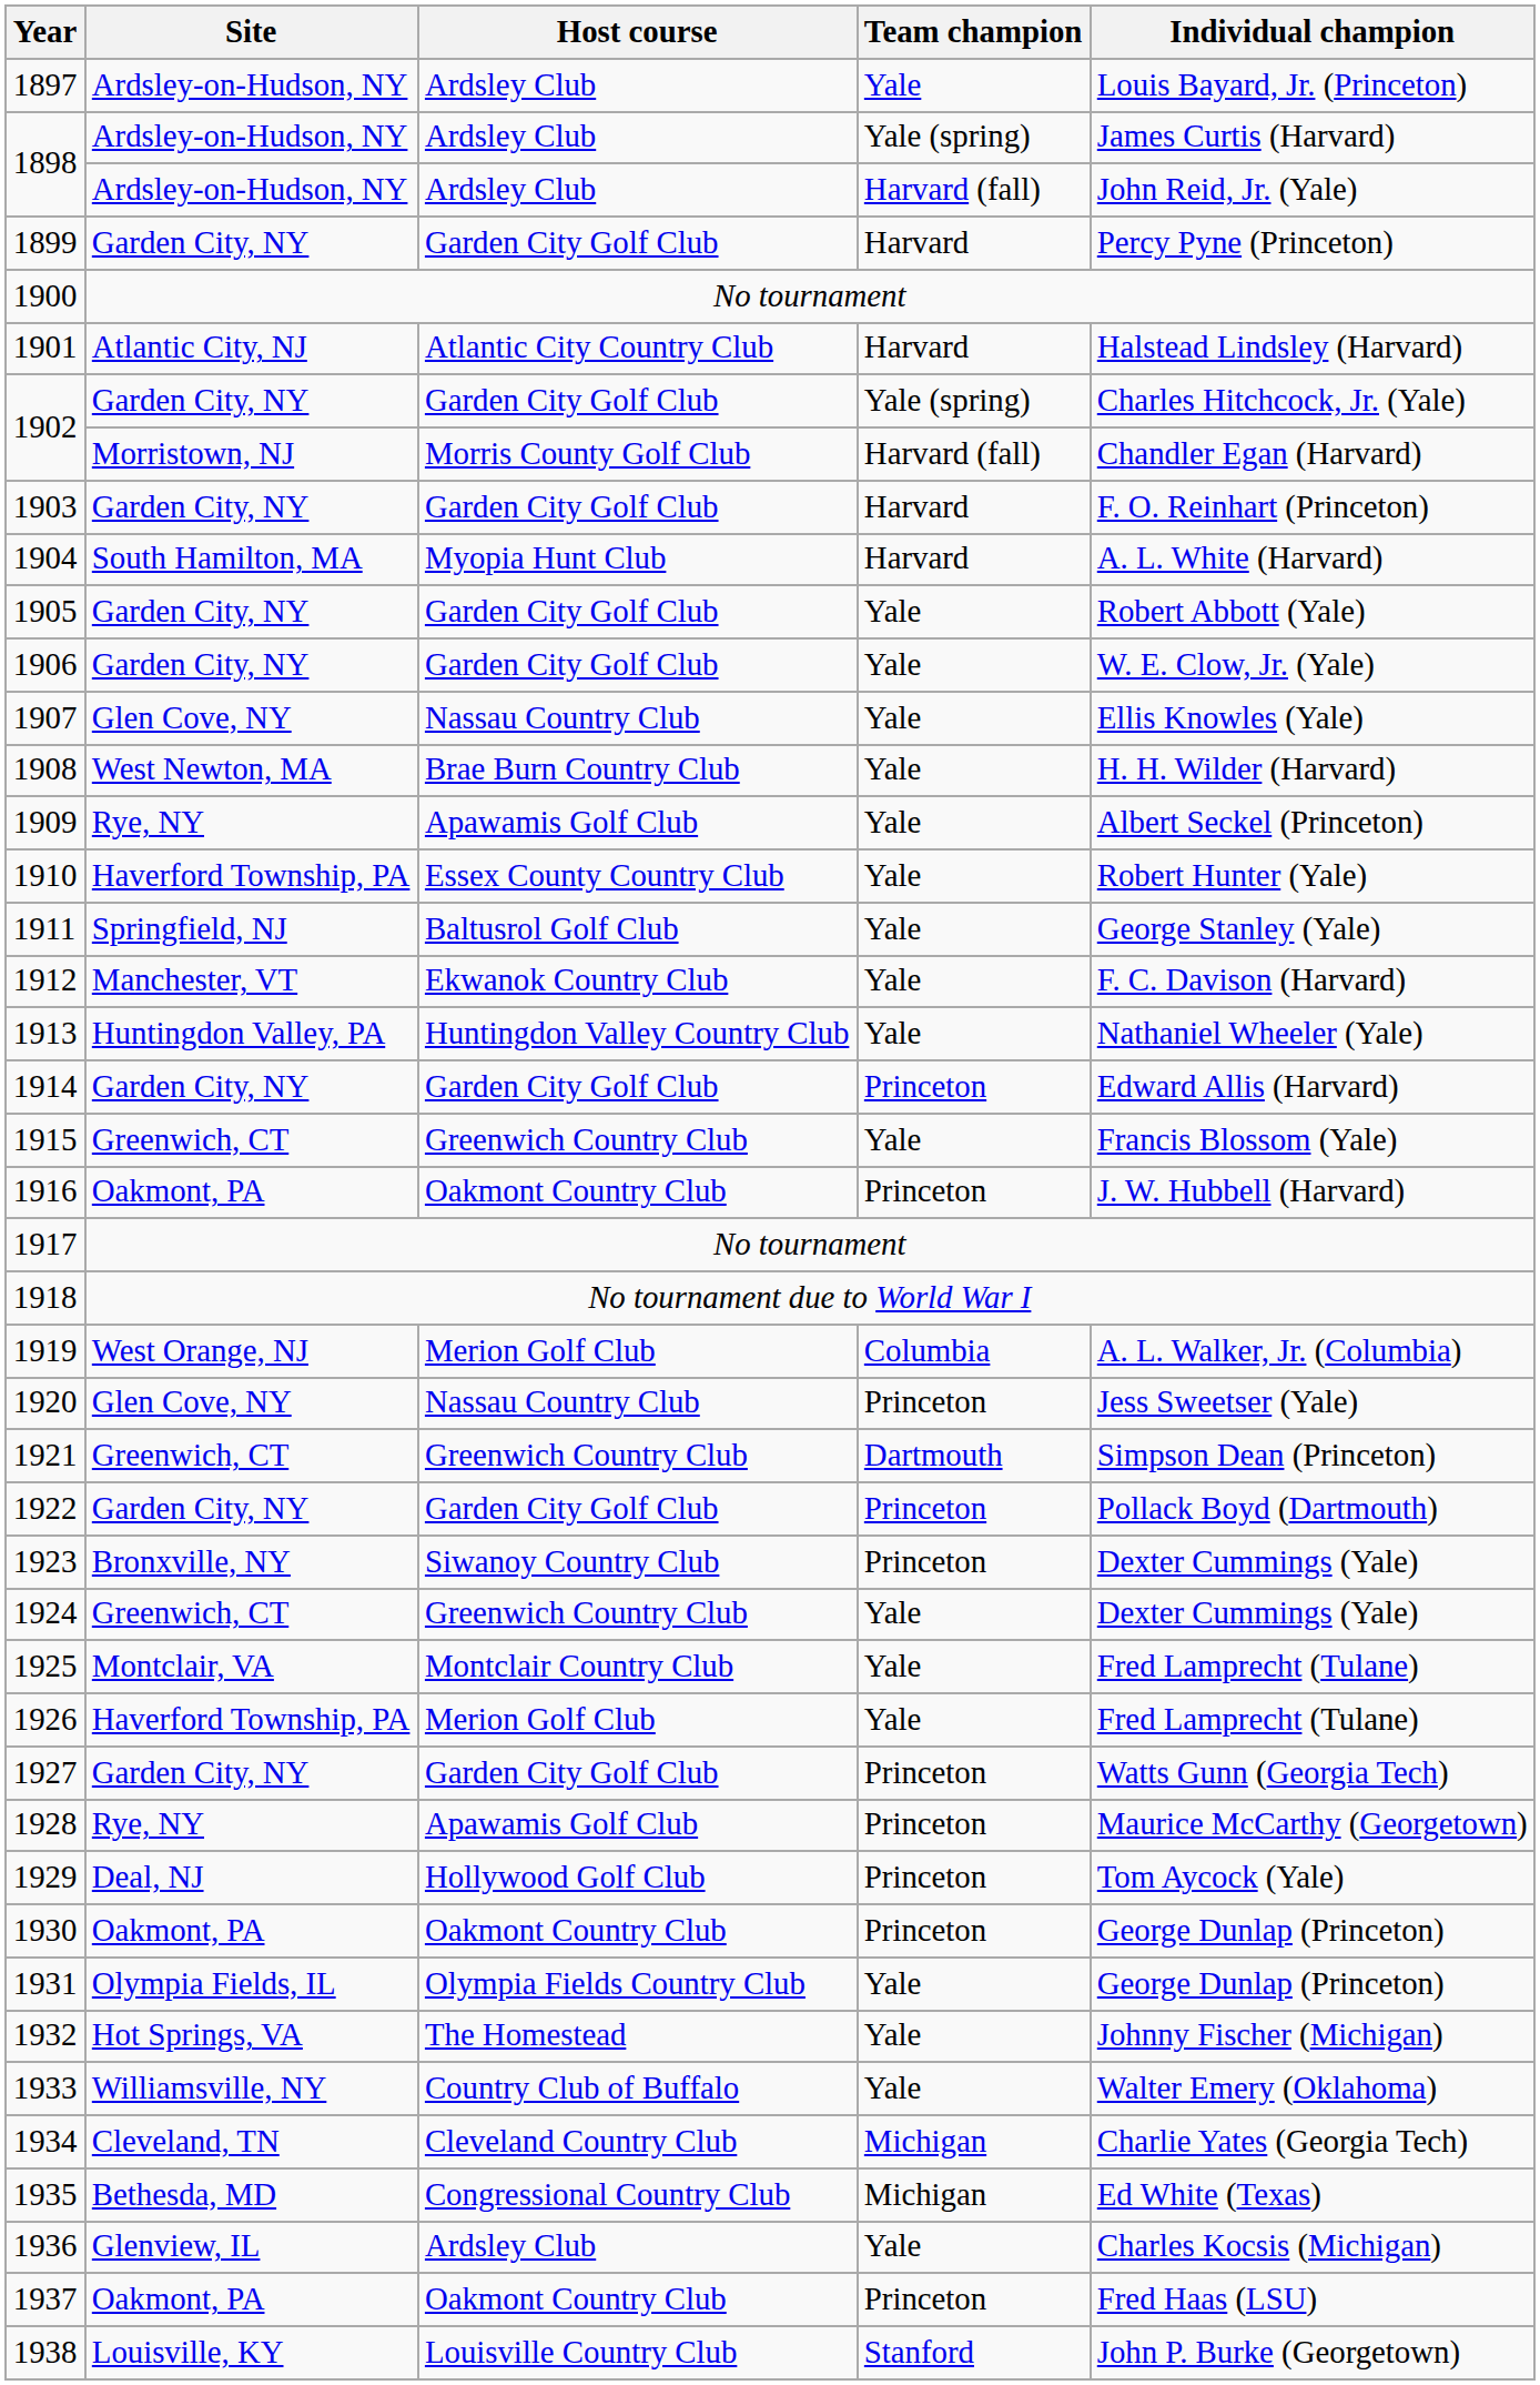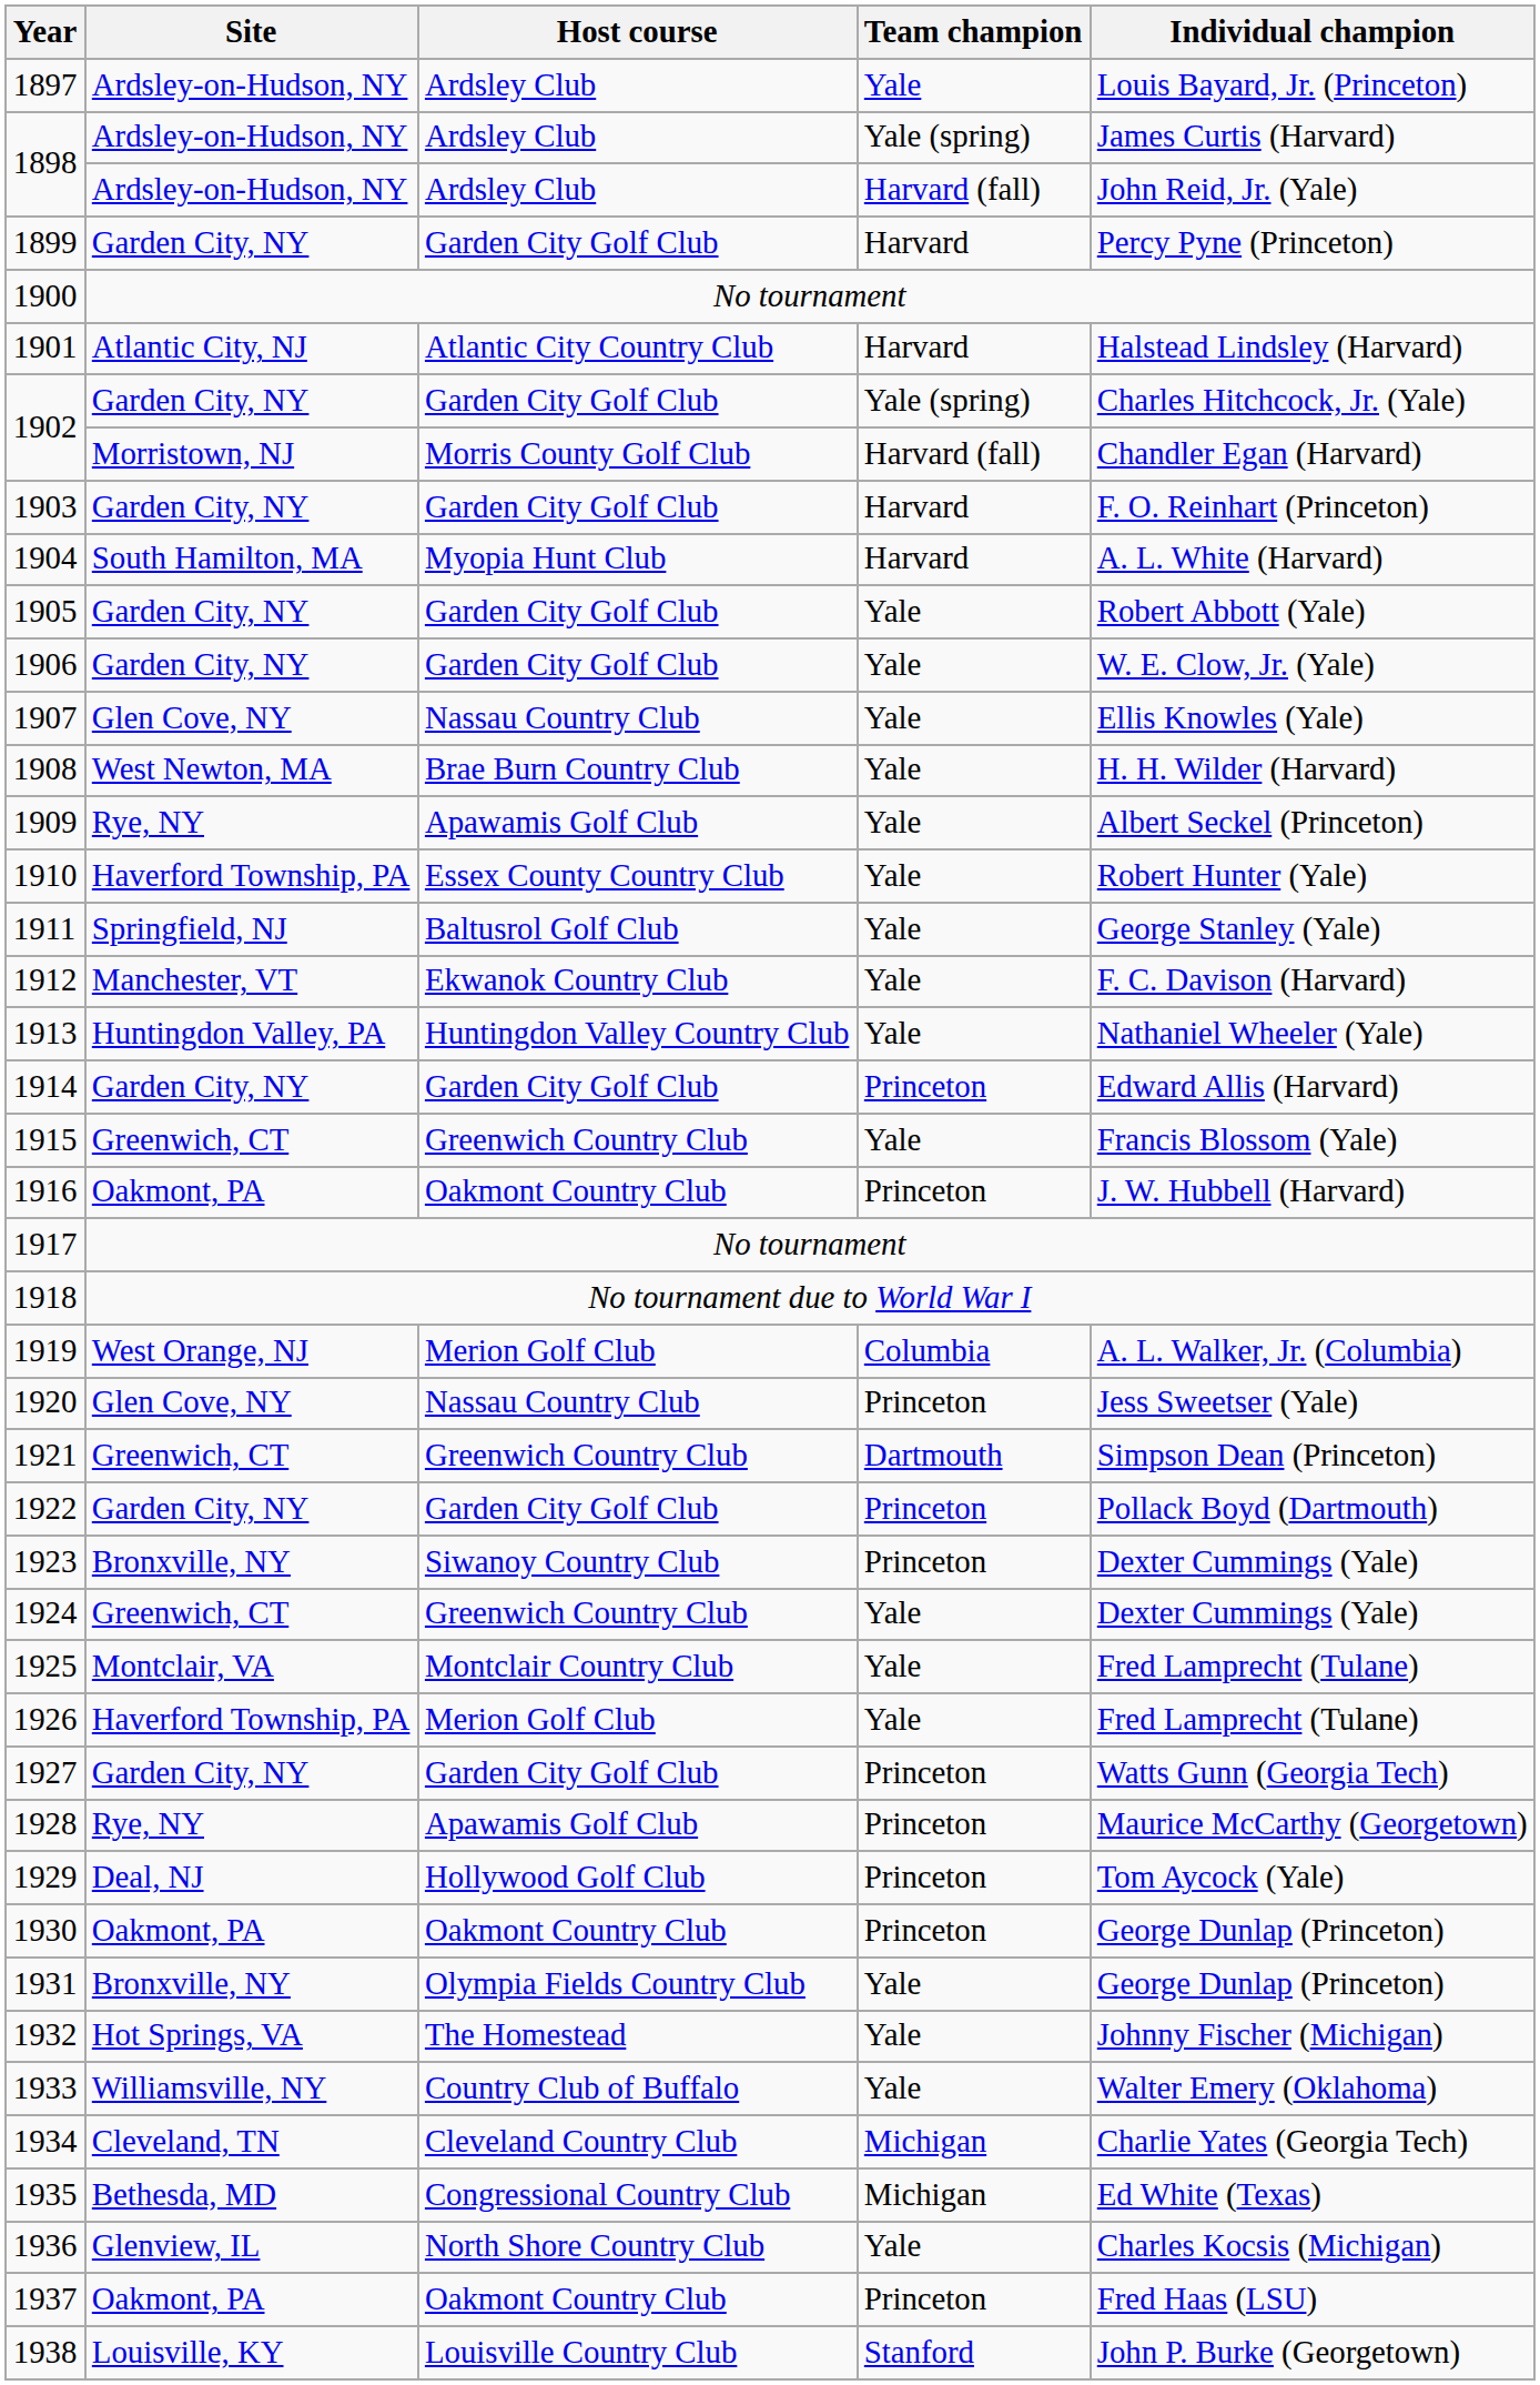 <table class="wikitable" style="font-size:90%;">
 <tr>
 <th>Year</th>
 <th>Site</th>
 <th>Host course</th>
 <th>Team champion</th>
 <th>Individual champion</th>
 </tr>
 <tr>
 <td>1897</td>
 <td><a href='#'>Ardsley-on-Hudson, NY</a></td>
 <td><a href='#'>Ardsley Club</a></td>
 <td><a href='#'>Yale</a></td>
 <td><a href='#'>Louis Bayard, Jr.</a> (<a href='#'>Princeton</a>)</td>
 </tr>
 <tr>
 <td rowspan=2>1898</td>
 <td><a href='#'>Ardsley-on-Hudson, NY</a></td>
 <td><a href='#'>Ardsley Club</a></td>
 <td>Yale (spring)</td>
 <td><a href='#'>James Curtis</a> (Harvard)</td>
 </tr>
 <tr>
 <td><a href='#'>Ardsley-on-Hudson, NY</a></td>
 <td><a href='#'>Ardsley Club</a></td>
 <td><a href='#'>Harvard</a> (fall)</td>
 <td><a href='#'>John Reid, Jr.</a> (Yale)</td>
 </tr>
 <tr>
 <td>1899</td>
 <td><a href='#'>Garden City, NY</a></td>
 <td><a href='#'>Garden City Golf Club</a></td>
 <td>Harvard</td>
 <td><a href='#'>Percy Pyne</a> (Princeton)</td>
 </tr>
 <tr>
 <td>1900</td>
 <td colspan=5 align=center><em>No tournament</em></td>
 </tr>
 <tr>
 <td>1901</td>
 <td><a href='#'>Atlantic City, NJ</a></td>
 <td><a href='#'>Atlantic City Country Club</a></td>
 <td>Harvard</td>
 <td><a href='#'>Halstead Lindsley</a> (Harvard)</td>
 </tr>
 <tr>
 <td rowspan=2>1902</td>
 <td><a href='#'>Garden City, NY</a></td>
 <td><a href='#'>Garden City Golf Club</a></td>
 <td>Yale (spring)</td>
 <td><a href='#'>Charles Hitchcock, Jr.</a> (Yale)</td>
 </tr>
 <tr>
 <td><a href='#'>Morristown, NJ</a></td>
 <td><a href='#'>Morris County Golf Club</a></td>
 <td>Harvard (fall)</td>
 <td><a href='#'>Chandler Egan</a> (Harvard)</td>
 </tr>
 <tr>
 <td>1903</td>
 <td><a href='#'>Garden City, NY</a></td>
 <td><a href='#'>Garden City Golf Club</a></td>
 <td>Harvard</td>
 <td><a href='#'>F. O. Reinhart</a> (Princeton)</td>
 </tr>
 <tr>
 <td>1904</td>
 <td><a href='#'>South Hamilton, MA</a></td>
 <td><a href='#'>Myopia Hunt Club</a></td>
 <td>Harvard</td>
 <td><a href='#'>A. L. White</a> (Harvard)</td>
 </tr>
 <tr>
 <td>1905</td>
 <td><a href='#'>Garden City, NY</a></td>
 <td><a href='#'>Garden City Golf Club</a></td>
 <td>Yale</td>
 <td><a href='#'>Robert Abbott</a> (Yale)</td>
 </tr>
 <tr>
 <td>1906</td>
 <td><a href='#'>Garden City, NY</a></td>
 <td><a href='#'>Garden City Golf Club</a></td>
 <td>Yale</td>
 <td><a href='#'>W. E. Clow, Jr.</a> (Yale)</td>
 </tr>
 <tr>
 <td>1907</td>
 <td><a href='#'>Glen Cove, NY</a></td>
 <td><a href='#'>Nassau Country Club</a></td>
 <td>Yale</td>
 <td><a href='#'>Ellis Knowles</a> (Yale)</td>
 </tr>
 <tr>
 <td>1908</td>
 <td><a href='#'>West Newton, MA</a></td>
 <td><a href='#'>Brae Burn Country Club</a></td>
 <td>Yale</td>
 <td><a href='#'>H. H. Wilder</a> (Harvard)</td>
 </tr>
 <tr>
 <td>1909</td>
 <td><a href='#'>Rye, NY</a></td>
 <td><a href='#'>Apawamis Golf Club</a></td>
 <td>Yale</td>
 <td><a href='#'>Albert Seckel</a> (Princeton)</td>
 </tr>
 <tr>
 <td>1910</td>
 <td><a href='#'>Haverford Township, PA</a></td>
 <td><a href='#'>Essex County Country Club</a></td>
 <td>Yale</td>
 <td><a href='#'>Robert Hunter</a> (Yale)</td>
 </tr>
 <tr>
 <td>1911</td>
 <td><a href='#'>Springfield, NJ</a></td>
 <td><a href='#'>Baltusrol Golf Club</a></td>
 <td>Yale</td>
 <td><a href='#'>George Stanley</a> (Yale)</td>
 </tr>
 <tr>
 <td>1912</td>
 <td><a href='#'>Manchester, VT</a></td>
 <td><a href='#'>Ekwanok Country Club</a></td>
 <td>Yale</td>
 <td><a href='#'>F. C. Davison</a> (Harvard)</td>
 </tr>
 <tr>
 <td>1913</td>
 <td><a href='#'>Huntingdon Valley, PA</a></td>
 <td><a href='#'>Huntingdon Valley Country Club</a></td>
 <td>Yale</td>
 <td><a href='#'>Nathaniel Wheeler</a> (Yale)</td>
 </tr>
 <tr>
 <td>1914</td>
 <td><a href='#'>Garden City, NY</a></td>
 <td><a href='#'>Garden City Golf Club</a></td>
 <td><a href='#'>Princeton</a></td>
 <td><a href='#'>Edward Allis</a> (Harvard)</td>
 </tr>
 <tr>
 <td>1915</td>
 <td><a href='#'>Greenwich, CT</a></td>
 <td><a href='#'>Greenwich Country Club</a></td>
 <td>Yale</td>
 <td><a href='#'>Francis Blossom</a> (Yale)</td>
 </tr>
 <tr>
 <td>1916</td>
 <td><a href='#'>Oakmont, PA</a></td>
 <td><a href='#'>Oakmont Country Club</a></td>
 <td>Princeton</td>
 <td><a href='#'>J. W. Hubbell</a> (Harvard)</td>
 </tr>
 <tr>
 <td>1917</td>
 <td colspan=5 align=center><em>No tournament</em></td>
 </tr>
 <tr>
 <td>1918</td>
 <td colspan=5 align=center><em>No tournament due to <a href='#'>World War I</a></em></td>
 </tr>
 <tr>
 <td>1919</td>
 <td><a href='#'>West Orange, NJ</a></td>
 <td><a href='#'>Merion Golf Club</a></td>
 <td><a href='#'>Columbia</a></td>
 <td><a href='#'>A. L. Walker, Jr.</a> (<a href='#'>Columbia</a>)</td>
 </tr>
 <tr>
 <td>1920</td>
 <td><a href='#'>Glen Cove, NY</a></td>
 <td><a href='#'>Nassau Country Club</a></td>
 <td>Princeton</td>
 <td><a href='#'>Jess Sweetser</a> (Yale)</td>
 </tr>
 <tr>
 <td>1921</td>
 <td><a href='#'>Greenwich, CT</a></td>
 <td><a href='#'>Greenwich Country Club</a></td>
 <td><a href='#'>Dartmouth</a></td>
 <td><a href='#'>Simpson Dean</a> (Princeton)</td>
 </tr>
 <tr>
 <td>1922</td>
 <td><a href='#'>Garden City, NY</a></td>
 <td><a href='#'>Garden City Golf Club</a></td>
 <td><a href='#'>Princeton</a></td>
 <td><a href='#'>Pollack Boyd</a> (<a href='#'>Dartmouth</a>)</td>
 </tr>
 <tr>
 <td>1923</td>
 <td><a href='#'>Bronxville, NY</a></td>
 <td><a href='#'>Siwanoy Country Club</a></td>
 <td>Princeton</td>
 <td><a href='#'>Dexter Cummings</a> (Yale)</td>
 </tr>
 <tr>
 <td>1924</td>
 <td><a href='#'>Greenwich, CT</a></td>
 <td><a href='#'>Greenwich Country Club</a></td>
 <td>Yale</td>
 <td><a href='#'>Dexter Cummings</a> (Yale)</td>
 </tr>
 <tr>
 <td>1925</td>
 <td><a href='#'>Montclair, VA</a></td>
 <td><a href='#'>Montclair Country Club</a></td>
 <td>Yale</td>
 <td><a href='#'>Fred Lamprecht</a> (<a href='#'>Tulane</a>)</td>
 </tr>
 <tr>
 <td>1926</td>
 <td><a href='#'>Haverford Township, PA</a></td>
 <td><a href='#'>Merion Golf Club</a></td>
 <td>Yale</td>
 <td><a href='#'>Fred Lamprecht</a> (Tulane)</td>
 </tr>
 <tr>
 <td>1927</td>
 <td><a href='#'>Garden City, NY</a></td>
 <td><a href='#'>Garden City Golf Club</a></td>
 <td>Princeton</td>
 <td><a href='#'>Watts Gunn</a> (<a href='#'>Georgia Tech</a>)</td>
 </tr>
 <tr>
 <td>1928</td>
 <td><a href='#'>Rye, NY</a></td>
 <td><a href='#'>Apawamis Golf Club</a></td>
 <td>Princeton</td>
 <td><a href='#'>Maurice McCarthy</a> (<a href='#'>Georgetown</a>)</td>
 </tr>
 <tr>
 <td>1929</td>
 <td><a href='#'>Deal, NJ</a></td>
 <td><a href='#'>Hollywood Golf Club</a></td>
 <td>Princeton</td>
 <td><a href='#'>Tom Aycock</a> (Yale)</td>
 </tr>
 <tr>
 <td>1930</td>
 <td><a href='#'>Oakmont, PA</a></td>
 <td><a href='#'>Oakmont Country Club</a></td>
 <td>Princeton</td>
 <td><a href='#'>George Dunlap</a> (Princeton)</td>
 </tr>
 <tr>
 <td>1931</td>
-<td><a href='#'>Olympia Fields, IL</a></td>
+<td><a href='#'>Bronxville, NY</a></td>
 <td><a href='#'>Olympia Fields Country Club</a></td>
 <td>Yale</td>
 <td><a href='#'>George Dunlap</a> (Princeton)</td>
 </tr>
 <tr>
 <td>1932</td>
 <td><a href='#'>Hot Springs, VA</a></td>
 <td><a href='#'>The Homestead</a></td>
 <td>Yale</td>
 <td><a href='#'>Johnny Fischer</a> (<a href='#'>Michigan</a>)</td>
 </tr>
 <tr>
 <td>1933</td>
 <td><a href='#'>Williamsville, NY</a></td>
 <td><a href='#'>Country Club of Buffalo</a></td>
 <td>Yale</td>
 <td><a href='#'>Walter Emery</a> (<a href='#'>Oklahoma</a>)</td>
 </tr>
 <tr>
 <td>1934</td>
 <td><a href='#'>Cleveland, TN</a></td>
 <td><a href='#'>Cleveland Country Club</a></td>
 <td><a href='#'>Michigan</a></td>
 <td><a href='#'>Charlie Yates</a> (Georgia Tech)</td>
 </tr>
 <tr>
 <td>1935</td>
 <td><a href='#'>Bethesda, MD</a></td>
 <td><a href='#'>Congressional Country Club</a></td>
 <td>Michigan</td>
 <td><a href='#'>Ed White</a> (<a href='#'>Texas</a>)</td>
 </tr>
 <tr>
 <td>1936</td>
 <td><a href='#'>Glenview, IL</a></td>
-<td><a href='#'>Ardsley Club</a></td>
+<td><a href='#'>North Shore Country Club</a></td>
 <td>Yale</td>
 <td><a href='#'>Charles Kocsis</a> (<a href='#'>Michigan</a>)</td>
 </tr>
 <tr>
 <td>1937</td>
 <td><a href='#'>Oakmont, PA</a></td>
 <td><a href='#'>Oakmont Country Club</a></td>
 <td>Princeton</td>
 <td><a href='#'>Fred Haas</a> (<a href='#'>LSU</a>)</td>
 </tr>
 <tr>
 <td>1938</td>
 <td><a href='#'>Louisville, KY</a></td>
 <td><a href='#'>Louisville Country Club</a></td>
 <td><a href='#'>Stanford</a></td>
 <td><a href='#'>John P. Burke</a> (Georgetown)</td>
 </tr>
 </table>
